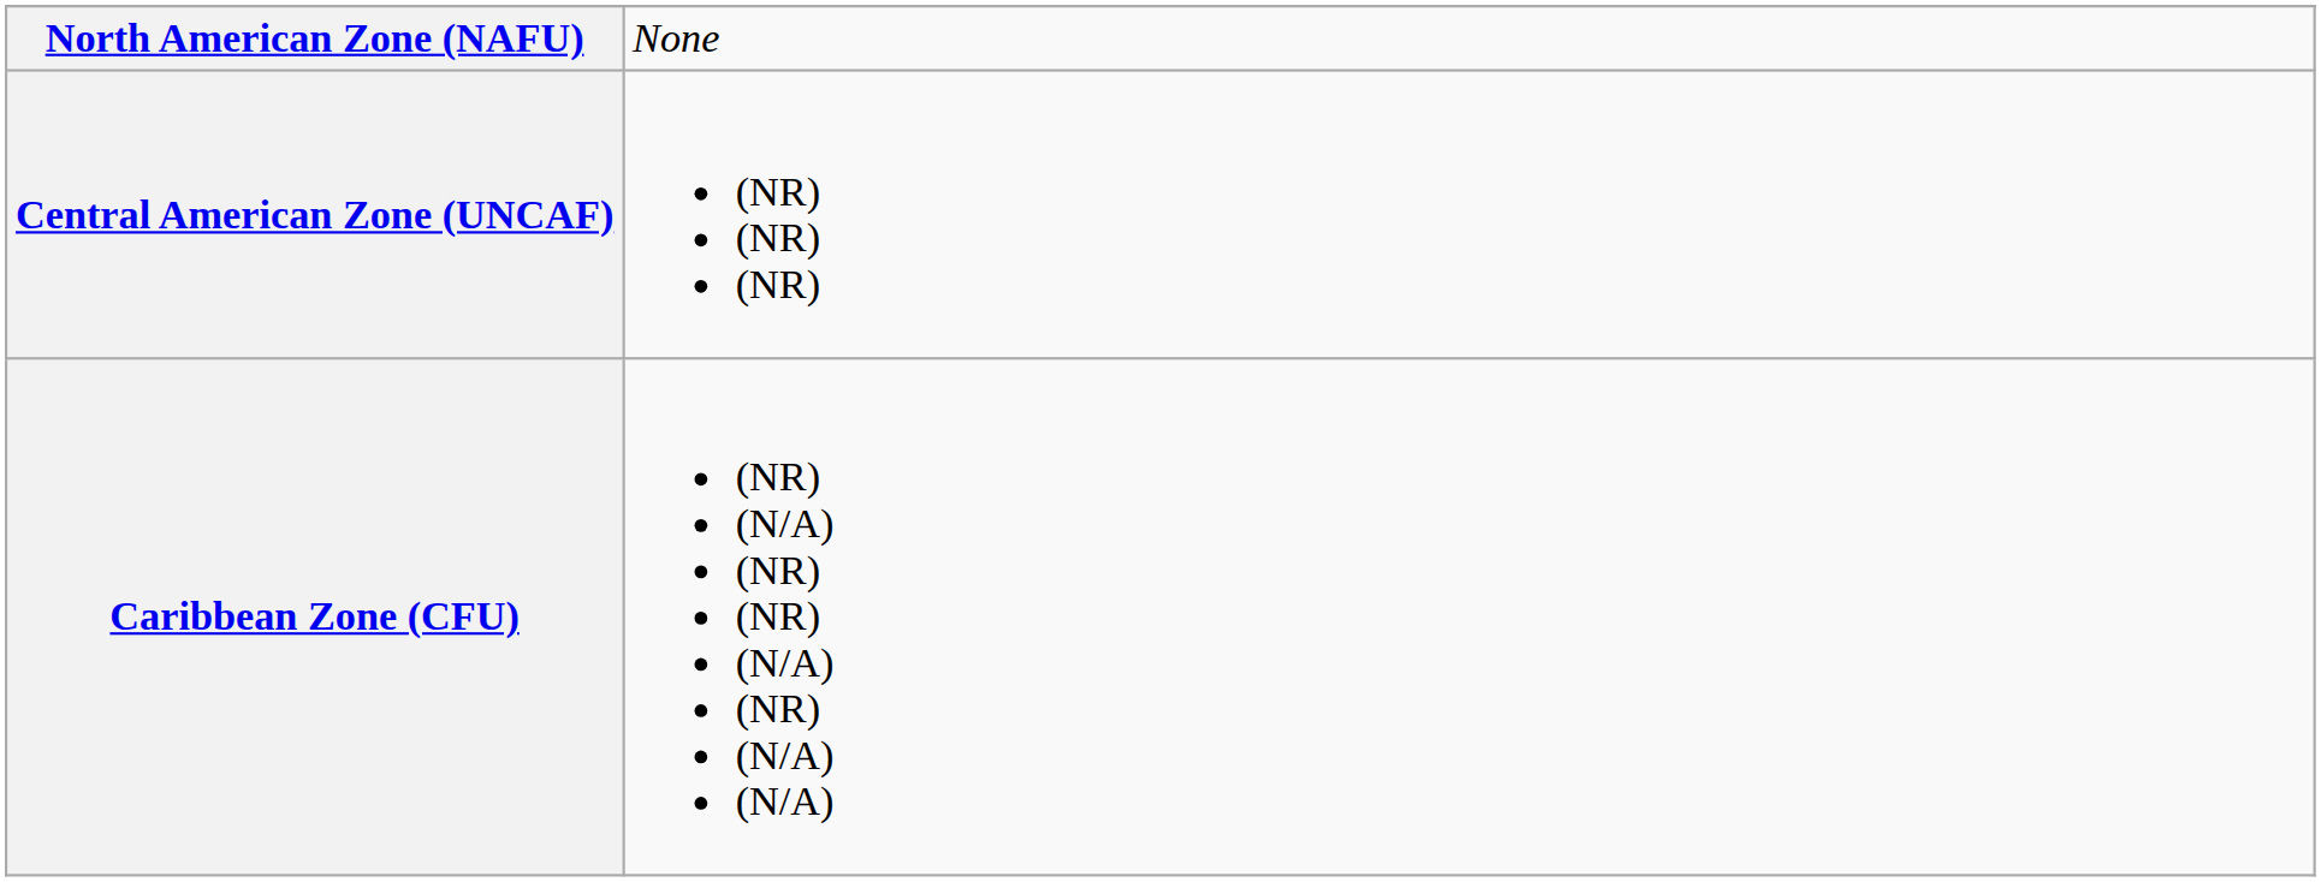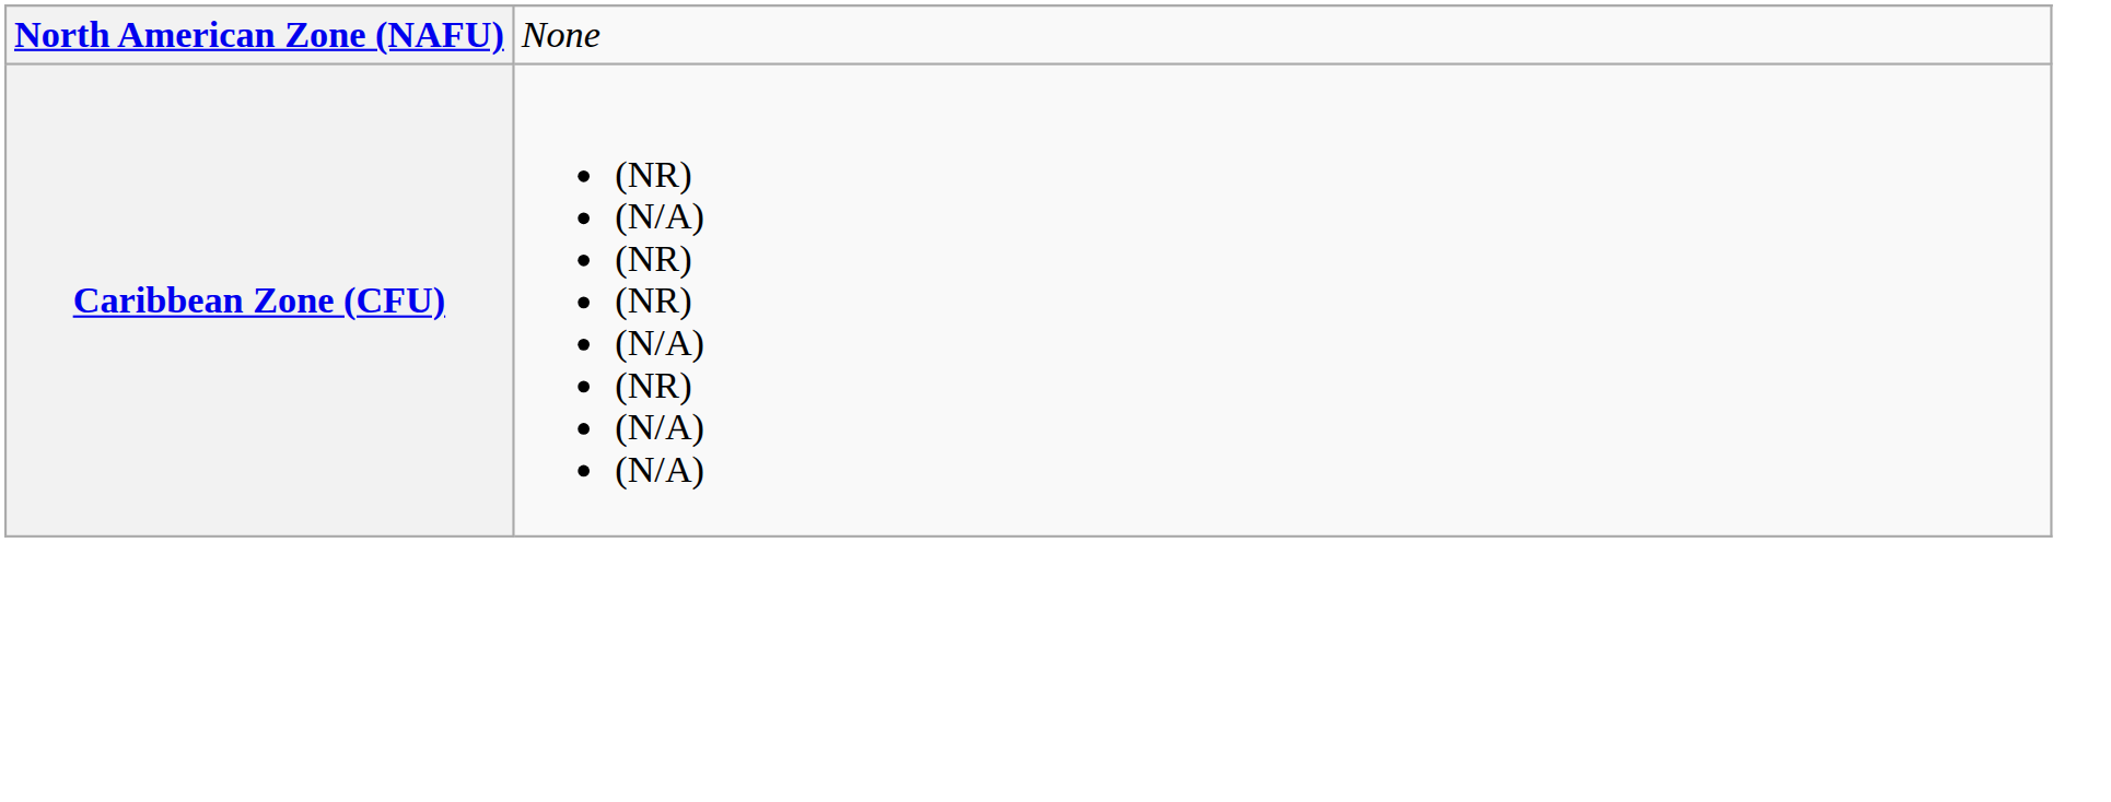 <table class="wikitable">
 <tr>
 </tr>
 <tr>
 <th><a href='#'>North American Zone (NAFU)</a></th>
 <td valign=top width=650><em>None</em></td>
 </tr>
 <tr>
-<th><a href='#'>Central American Zone (UNCAF)</a></th>
-<td valign=top><br><ul><li> (NR)</li><li> (NR)</li><li> (NR)</li></ul></td>
-</tr>
-<tr>
 <th><a href='#'>Caribbean Zone (CFU)</a></th>
 <td valign=top><br><ul><li> (NR)</li><li> (N/A)</li><li> (NR)</li><li> (NR)</li><li> (N/A)</li><li> (NR)</li><li> (N/A)</li><li> (N/A)</li></ul></td>
 </tr>
 </table>
